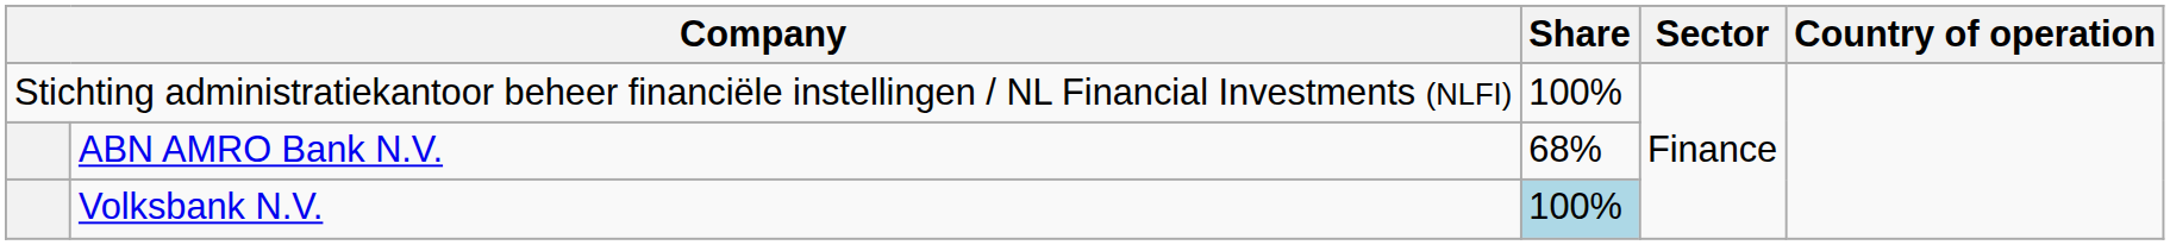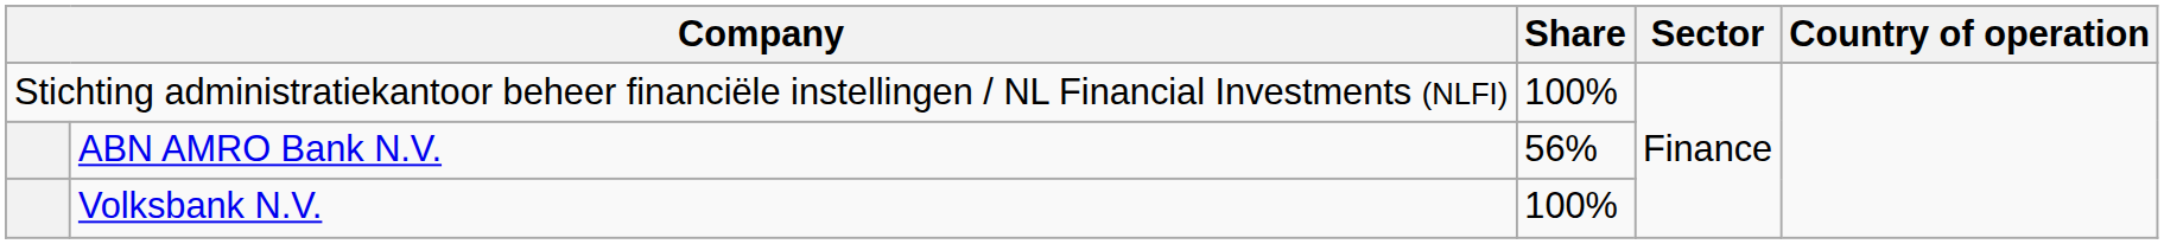 <table class="wikitable">
 <tr>
 <th colspan="2">Company</th>
 <th>Share</th>
 <th>Sector</th>
 <th>Country of operation</th>
 </tr>
 <tr>
 <td colspan="2">Stichting administratiekantoor beheer financiële instellingen / NL Financial Investments <small>(NLFI)</small></td>
 <td>100%</td>
 <td rowspan="3">Finance</td>
 <td rowspan="3"></td>
 </tr>
 <tr>
 <th></th>
 <td><a href='#'>ABN AMRO Bank N.V.</a></td>
-<td>68%</td>
+<td>56%</td>
 </tr>
 <tr>
 <th></th>
 <td><a href='#'>Volksbank N.V.</a></td>
-<td style="background: lightblue;">100%</td>
+<td>100%</td>
 </tr>
 </table>
